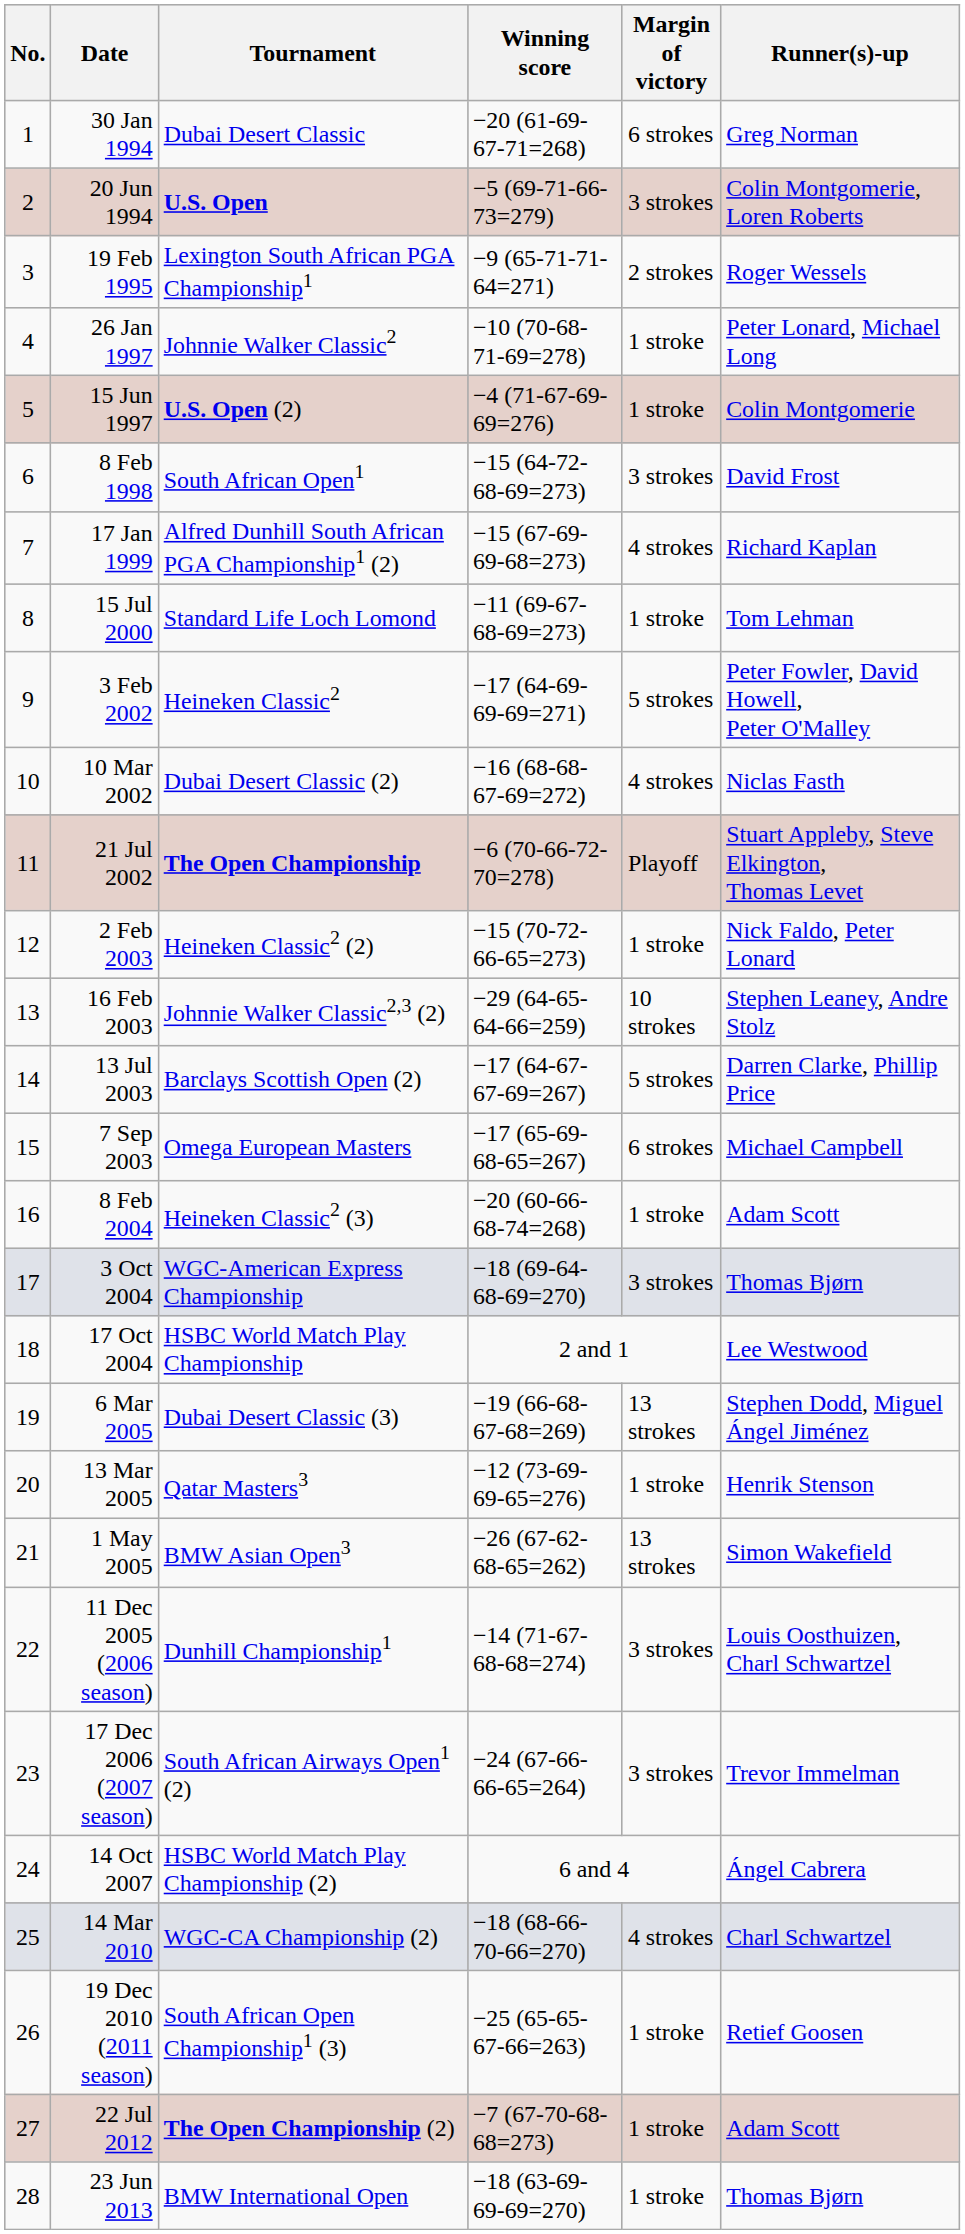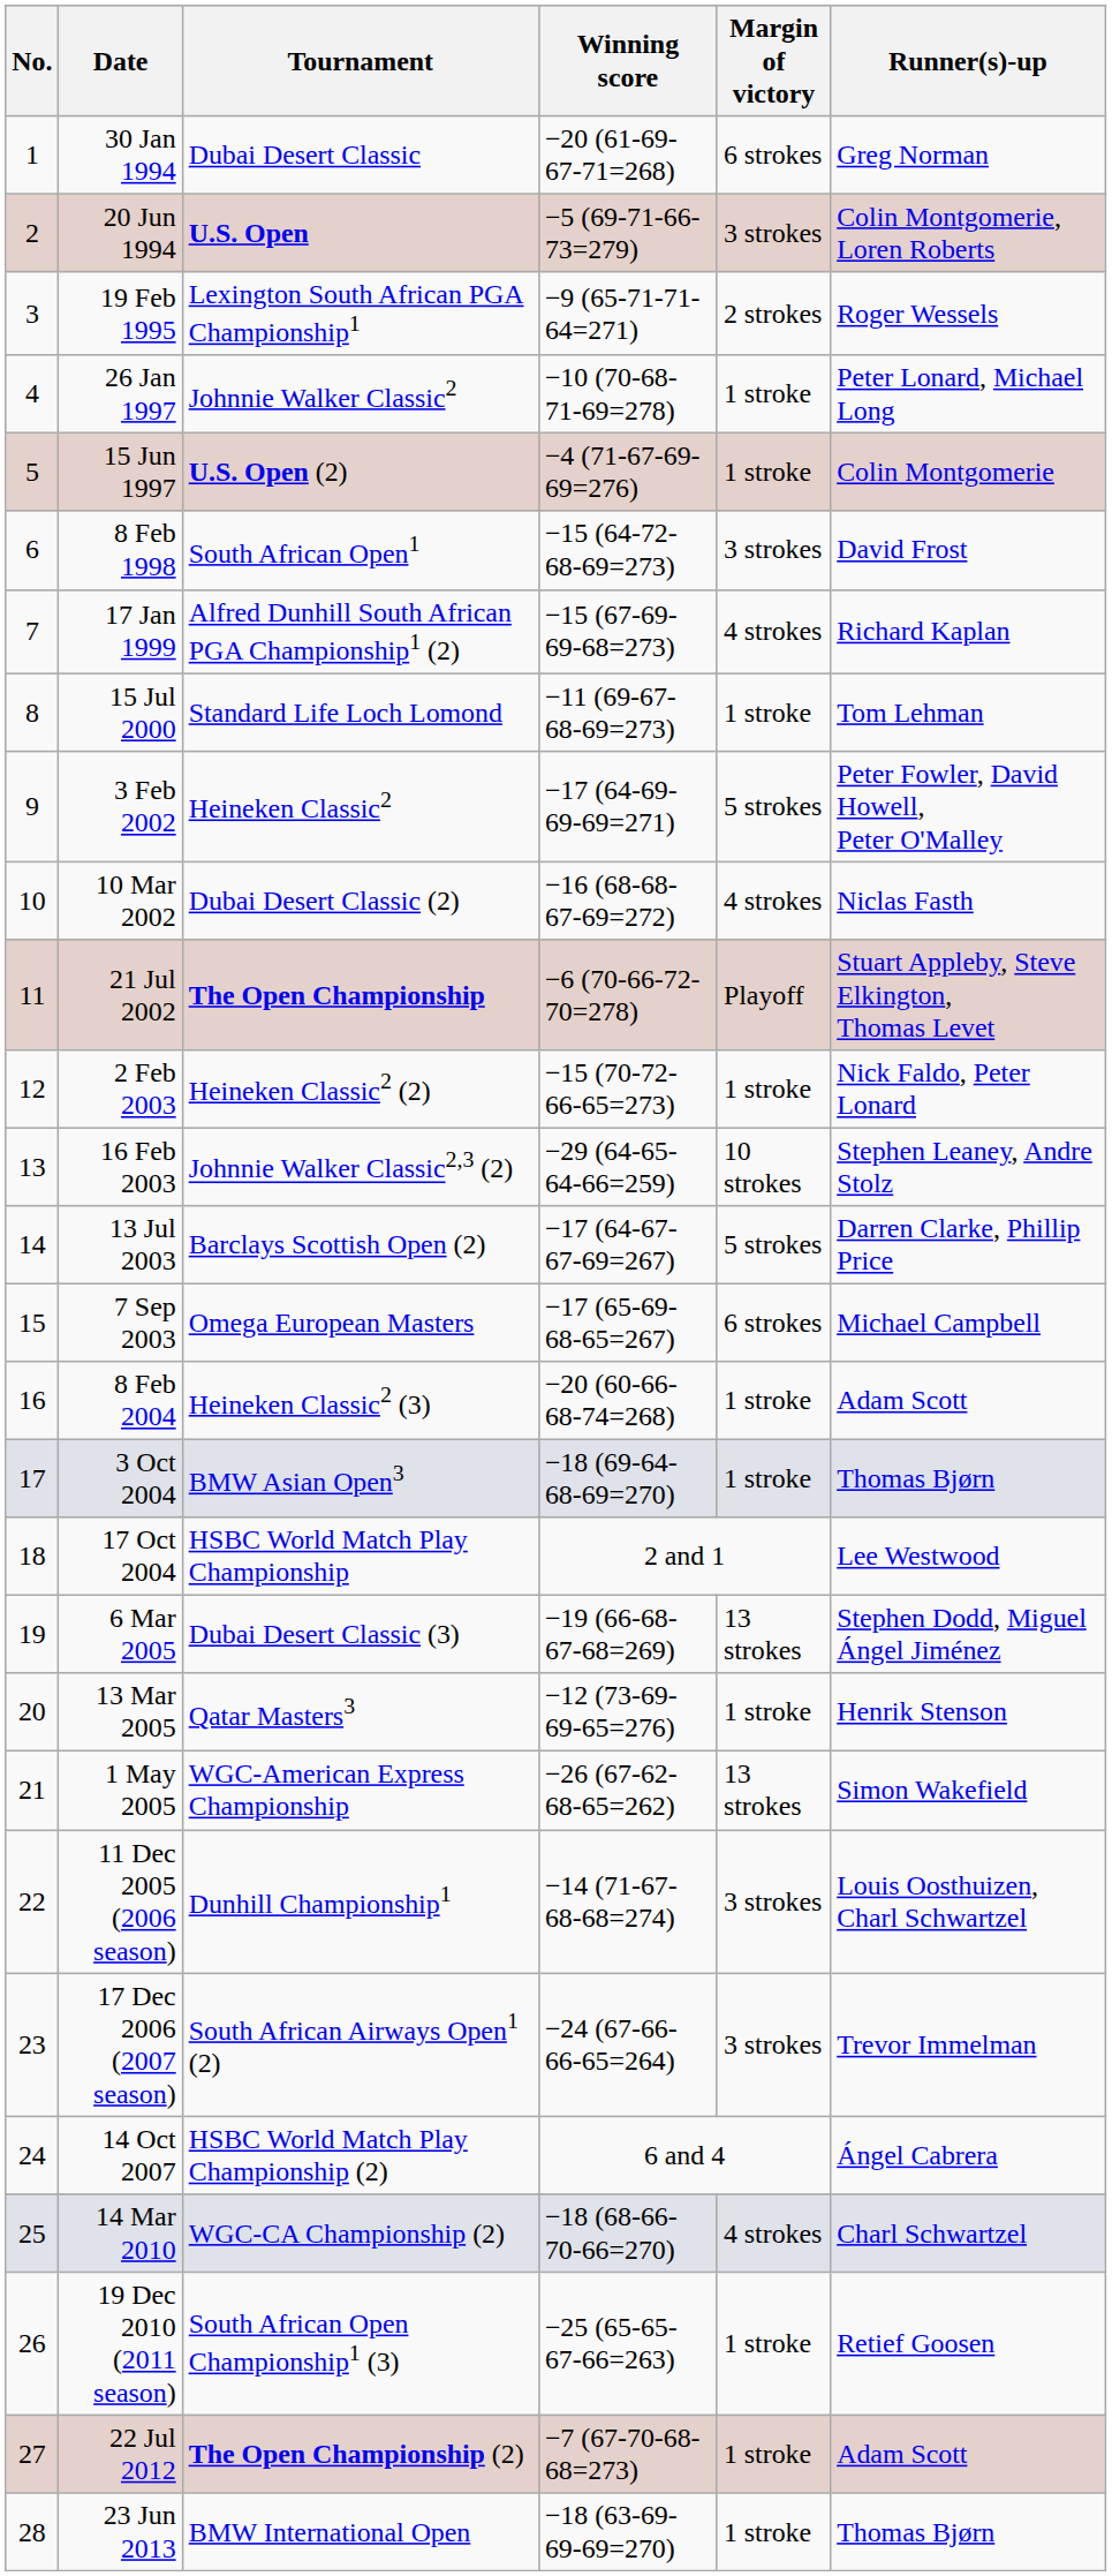 <table class="wikitable" style="font-size:95%;">
 <tr>
 <th>No.</th>
 <th>Date</th>
 <th>Tournament</th>
 <th>Winning score</th>
 <th>Margin of<br>victory</th>
 <th>Runner(s)-up</th>
 </tr>
 <tr>
 <td align=center>1</td>
 <td align=right>30 Jan <a href='#'>1994</a></td>
 <td><a href='#'>Dubai Desert Classic</a></td>
 <td>−20 (61-69-67-71=268)</td>
 <td>6 strokes</td>
 <td> <a href='#'>Greg Norman</a></td>
 </tr>
 <tr style="background:#e5d1cb;">
 <td align=center>2</td>
 <td align=right>20 Jun 1994</td>
 <td><strong><a href='#'>U.S. Open</a></strong></td>
 <td>−5 (69-71-66-73=279)</td>
 <td>3 strokes</td>
 <td> <a href='#'>Colin Montgomerie</a>,  <a href='#'>Loren Roberts</a></td>
 </tr>
 <tr>
 <td align=center>3</td>
 <td align=right>19 Feb <a href='#'>1995</a></td>
 <td><a href='#'>Lexington South African PGA Championship</a><sup>1</sup></td>
 <td>−9 (65-71-71-64=271)</td>
 <td>2 strokes</td>
 <td> <a href='#'>Roger Wessels</a></td>
 </tr>
 <tr>
 <td align=center>4</td>
 <td align=right>26 Jan <a href='#'>1997</a></td>
 <td><a href='#'>Johnnie Walker Classic</a><sup>2</sup></td>
 <td>−10 (70-68-71-69=278)</td>
 <td>1 stroke</td>
 <td> <a href='#'>Peter Lonard</a>,  <a href='#'>Michael Long</a></td>
 </tr>
 <tr style="background:#e5d1cb;">
 <td align=center>5</td>
 <td align=right>15 Jun 1997</td>
 <td><strong><a href='#'>U.S. Open</a></strong> (2)</td>
 <td>−4 (71-67-69-69=276)</td>
 <td>1 stroke</td>
 <td> <a href='#'>Colin Montgomerie</a></td>
 </tr>
 <tr>
 <td align=center>6</td>
 <td align=right>8 Feb <a href='#'>1998</a></td>
 <td><a href='#'>South African Open</a><sup>1</sup></td>
 <td>−15 (64-72-68-69=273)</td>
 <td>3 strokes</td>
 <td> <a href='#'>David Frost</a></td>
 </tr>
 <tr>
 <td align=center>7</td>
 <td align=right>17 Jan <a href='#'>1999</a></td>
 <td><a href='#'>Alfred Dunhill South African PGA Championship</a><sup>1</sup> (2)</td>
 <td>−15 (67-69-69-68=273)</td>
 <td>4 strokes</td>
 <td> <a href='#'>Richard Kaplan</a></td>
 </tr>
 <tr>
 <td align=center>8</td>
 <td align=right>15 Jul <a href='#'>2000</a></td>
 <td><a href='#'>Standard Life Loch Lomond</a></td>
 <td>−11 (69-67-68-69=273)</td>
 <td>1 stroke</td>
 <td> <a href='#'>Tom Lehman</a></td>
 </tr>
 <tr>
 <td align=center>9</td>
 <td align=right>3 Feb <a href='#'>2002</a></td>
 <td><a href='#'>Heineken Classic</a><sup>2</sup></td>
 <td>−17 (64-69-69-69=271)</td>
 <td>5 strokes</td>
 <td> <a href='#'>Peter Fowler</a>,  <a href='#'>David Howell</a>,<br> <a href='#'>Peter O'Malley</a></td>
 </tr>
 <tr>
 <td align=center>10</td>
 <td align=right>10 Mar 2002</td>
 <td><a href='#'>Dubai Desert Classic</a> (2)</td>
 <td>−16 (68-68-67-69=272)</td>
 <td>4 strokes</td>
 <td> <a href='#'>Niclas Fasth</a></td>
 </tr>
 <tr style="background:#e5d1cb;">
 <td align=center>11</td>
 <td align=right>21 Jul 2002</td>
 <td><strong><a href='#'>The Open Championship</a></strong></td>
 <td>−6 (70-66-72-70=278)</td>
 <td>Playoff</td>
 <td> <a href='#'>Stuart Appleby</a>,  <a href='#'>Steve Elkington</a>,<br> <a href='#'>Thomas Levet</a></td>
 </tr>
 <tr>
 <td align=center>12</td>
 <td align=right>2 Feb <a href='#'>2003</a></td>
 <td><a href='#'>Heineken Classic</a><sup>2</sup> (2)</td>
 <td>−15 (70-72-66-65=273)</td>
 <td>1 stroke</td>
 <td> <a href='#'>Nick Faldo</a>,  <a href='#'>Peter Lonard</a></td>
 </tr>
 <tr>
 <td align=center>13</td>
 <td align=right>16 Feb 2003</td>
 <td><a href='#'>Johnnie Walker Classic</a><sup>2,3</sup> (2)</td>
 <td>−29 (64-65-64-66=259)</td>
 <td>10 strokes</td>
 <td> <a href='#'>Stephen Leaney</a>,  <a href='#'>Andre Stolz</a></td>
 </tr>
 <tr>
 <td align=center>14</td>
 <td align=right>13 Jul 2003</td>
 <td><a href='#'>Barclays Scottish Open</a> (2)</td>
 <td>−17 (64-67-67-69=267)</td>
 <td>5 strokes</td>
 <td> <a href='#'>Darren Clarke</a>,  <a href='#'>Phillip Price</a></td>
 </tr>
 <tr>
 <td align=center>15</td>
 <td align=right>7 Sep 2003</td>
 <td><a href='#'>Omega European Masters</a></td>
 <td>−17 (65-69-68-65=267)</td>
 <td>6 strokes</td>
 <td> <a href='#'>Michael Campbell</a></td>
 </tr>
 <tr>
 <td align=center>16</td>
 <td align=right>8 Feb <a href='#'>2004</a></td>
 <td><a href='#'>Heineken Classic</a><sup>2</sup> (3)</td>
 <td>−20 (60-66-68-74=268)</td>
 <td>1 stroke</td>
 <td> <a href='#'>Adam Scott</a></td>
 </tr>
 <tr style="background:#dfe2e9;">
 <td align=center>17</td>
 <td align=right>3 Oct 2004</td>
-<td><a href='#'>WGC-American Express Championship</a></td>
+<td><a href='#'>BMW Asian Open</a><sup>3</sup></td>
 <td>−18 (69-64-68-69=270)</td>
-<td>3 strokes</td>
+<td>1 stroke</td>
 <td> <a href='#'>Thomas Bjørn</a></td>
 </tr>
 <tr>
 <td align=center>18</td>
 <td align=right>17 Oct 2004</td>
 <td><a href='#'>HSBC World Match Play Championship</a></td>
 <td colspan="2" style="text-align:center;">2 and 1</td>
 <td> <a href='#'>Lee Westwood</a></td>
 </tr>
 <tr>
 <td align=center>19</td>
 <td align=right>6 Mar <a href='#'>2005</a></td>
 <td><a href='#'>Dubai Desert Classic</a> (3)</td>
 <td>−19 (66-68-67-68=269)</td>
 <td>13 strokes</td>
 <td> <a href='#'>Stephen Dodd</a>,  <a href='#'>Miguel Ángel Jiménez</a></td>
 </tr>
 <tr>
 <td align=center>20</td>
 <td align=right>13 Mar 2005</td>
 <td><a href='#'>Qatar Masters</a><sup>3</sup></td>
 <td>−12 (73-69-69-65=276)</td>
 <td>1 stroke</td>
 <td> <a href='#'>Henrik Stenson</a></td>
 </tr>
 <tr>
 <td align=center>21</td>
 <td align=right>1 May 2005</td>
-<td><a href='#'>BMW Asian Open</a><sup>3</sup></td>
+<td><a href='#'>WGC-American Express Championship</a></td>
 <td>−26 (67-62-68-65=262)</td>
 <td>13 strokes</td>
 <td> <a href='#'>Simon Wakefield</a></td>
 </tr>
 <tr>
 <td align=center>22</td>
 <td align=right>11 Dec 2005<br>(<a href='#'>2006 season</a>)</td>
 <td><a href='#'>Dunhill Championship</a><sup>1</sup></td>
 <td>−14 (71-67-68-68=274)</td>
 <td>3 strokes</td>
 <td> <a href='#'>Louis Oosthuizen</a>,  <a href='#'>Charl Schwartzel</a></td>
 </tr>
 <tr>
 <td align=center>23</td>
 <td align=right>17 Dec 2006<br>(<a href='#'>2007 season</a>)</td>
 <td><a href='#'>South African Airways Open</a><sup>1</sup> (2)</td>
 <td>−24 (67-66-66-65=264)</td>
 <td>3 strokes</td>
 <td> <a href='#'>Trevor Immelman</a></td>
 </tr>
 <tr>
 <td align=center>24</td>
 <td align=right>14 Oct 2007</td>
 <td><a href='#'>HSBC World Match Play Championship</a> (2)</td>
 <td colspan="2" style="text-align:center;">6 and 4</td>
 <td> <a href='#'>Ángel Cabrera</a></td>
 </tr>
 <tr style="background:#dfe2e9;">
 <td align=center>25</td>
 <td align=right>14 Mar <a href='#'>2010</a></td>
 <td><a href='#'>WGC-CA Championship</a> (2)</td>
 <td>−18 (68-66-70-66=270)</td>
 <td>4 strokes</td>
 <td> <a href='#'>Charl Schwartzel</a></td>
 </tr>
 <tr>
 <td align=center>26</td>
 <td align=right>19 Dec 2010<br>(<a href='#'>2011 season</a>)</td>
 <td><a href='#'>South African Open Championship</a><sup>1</sup> (3)</td>
 <td>−25 (65-65-67-66=263)</td>
 <td>1 stroke</td>
 <td> <a href='#'>Retief Goosen</a></td>
 </tr>
 <tr style="background:#e5d1cb;">
 <td align=center>27</td>
 <td align=right>22 Jul <a href='#'>2012</a></td>
 <td><strong><a href='#'>The Open Championship</a></strong> (2)</td>
 <td>−7 (67-70-68-68=273)</td>
 <td>1 stroke</td>
 <td> <a href='#'>Adam Scott</a></td>
 </tr>
 <tr>
 <td align=center>28</td>
 <td align=right>23 Jun <a href='#'>2013</a></td>
 <td><a href='#'>BMW International Open</a></td>
 <td>−18 (63-69-69-69=270)</td>
 <td>1 stroke</td>
 <td> <a href='#'>Thomas Bjørn</a></td>
 </tr>
 </table>
